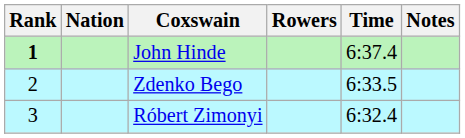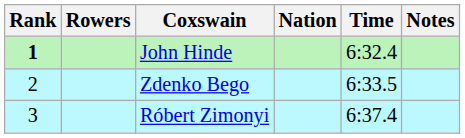 <table class="wikitable sortable" style="text-align:center">
 <tr>
 <th>Rank</th>
+<th>Rowers</th>
+<th>Coxswain</th>
 <th>Nation</th>
-<th>Coxswain</th>
-<th>Rowers</th>
 <th>Time</th>
 <th>Notes</th>
 </tr>
 <tr bgcolor=bbf3bb>
 <td><strong>1</strong></td>
+<td></td>
+<td align=left><a href='#'>John Hinde</a></td>
 <td align=left></td>
-<td align=left><a href='#'>John Hinde</a></td>
-<td></td>
-<td>6:37.4</td>
+<td>6:32.4</td>
 <td></td>
 </tr>
 <tr bgcolor=bbf9ff>
 <td>2</td>
+<td></td>
+<td align=left><a href='#'>Zdenko Bego</a></td>
 <td align=left></td>
-<td align=left><a href='#'>Zdenko Bego</a></td>
-<td></td>
 <td>6:33.5</td>
 <td></td>
 </tr>
 <tr bgcolor=bbf9ff>
 <td>3</td>
+<td></td>
+<td align=left><a href='#'>Róbert Zimonyi</a></td>
 <td align=left></td>
-<td align=left><a href='#'>Róbert Zimonyi</a></td>
-<td></td>
-<td>6:32.4</td>
+<td>6:37.4</td>
 <td></td>
 </tr>
 </table>
